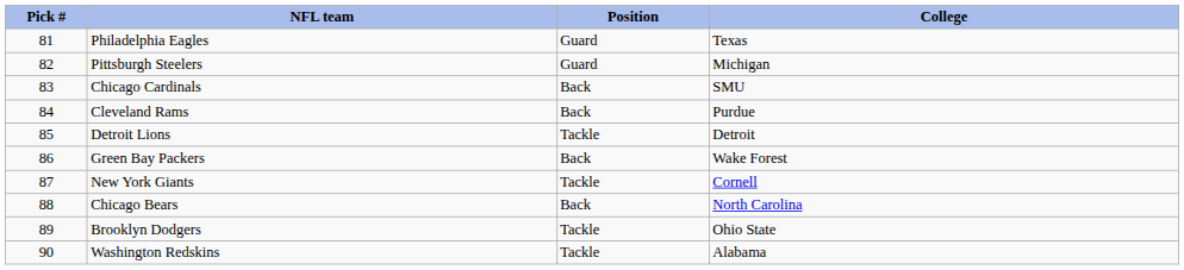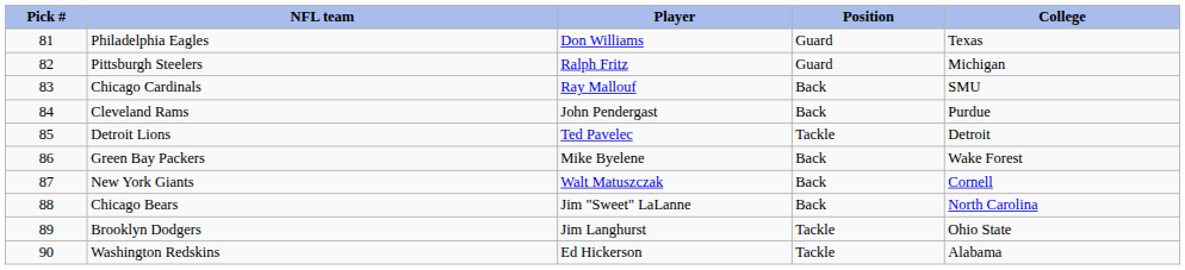 <table class="wikitable sortable sortable" style="width: 100%">
 <tr>
 <th style="background:#A8BDEC;" width=7%>Pick #</th>
 <th width=40% style="background:#A8BDEC;">NFL team</th>
+<th width=20% style="background:#A8BDEC;">Player</th>
 <th width=13% style="background:#A8BDEC;">Position</th>
 <th style="background:#A8BDEC;">College</th>
 </tr>
 <tr>
 <td align=center>81</td>
 <td>Philadelphia Eagles</td>
+<td><a href='#'>Don Williams</a></td>
 <td>Guard</td>
 <td>Texas</td>
 </tr>
 <tr>
 <td align=center>82</td>
 <td>Pittsburgh Steelers</td>
+<td><a href='#'>Ralph Fritz</a></td>
 <td>Guard</td>
 <td>Michigan</td>
 </tr>
 <tr>
 <td align=center>83</td>
 <td>Chicago Cardinals</td>
+<td><a href='#'>Ray Mallouf</a></td>
 <td>Back</td>
 <td>SMU</td>
 </tr>
 <tr>
 <td align=center>84</td>
 <td>Cleveland Rams</td>
+<td>John Pendergast</td>
 <td>Back</td>
 <td>Purdue</td>
 </tr>
 <tr>
 <td align=center>85</td>
 <td>Detroit Lions</td>
+<td><a href='#'>Ted Pavelec</a></td>
 <td>Tackle</td>
 <td>Detroit</td>
 </tr>
 <tr>
 <td align=center>86</td>
 <td>Green Bay Packers</td>
+<td>Mike Byelene</td>
 <td>Back</td>
 <td>Wake Forest</td>
 </tr>
 <tr>
 <td align=center>87</td>
 <td>New York Giants</td>
-<td>Tackle</td>
+<td><a href='#'>Walt Matuszczak</a></td>
+<td>Back</td>
 <td><a href='#'>Cornell</a></td>
 </tr>
 <tr>
 <td align=center>88</td>
 <td>Chicago Bears</td>
+<td>Jim "Sweet" LaLanne</td>
 <td>Back</td>
 <td><a href='#'>North Carolina</a></td>
 </tr>
 <tr>
 <td align=center>89</td>
 <td>Brooklyn Dodgers</td>
+<td>Jim Langhurst</td>
 <td>Tackle</td>
 <td>Ohio State</td>
 </tr>
 <tr>
 <td align=center>90</td>
 <td>Washington Redskins</td>
+<td>Ed Hickerson</td>
 <td>Tackle</td>
 <td>Alabama</td>
 </tr>
 </table>
